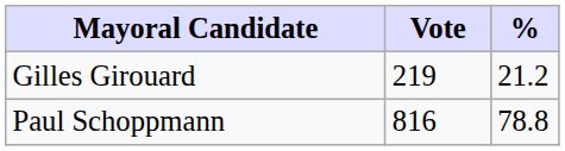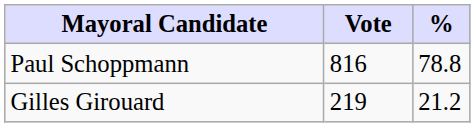 <table class="wikitable">
 <tr>
 <th style="background:#ddf; width:200px;">Mayoral Candidate</th>
 <th style="background:#ddf; width:50px;">Vote</th>
 <th style="background:#ddf; width:30px;">%</th>
 </tr>
 <tr>
+<td>Paul Schoppmann</td>
+<td>816</td>
+<td>78.8</td>
+</tr>
+<tr>
 <td>Gilles Girouard</td>
 <td>219</td>
 <td>21.2</td>
 </tr>
-<tr>
-<td>Paul Schoppmann</td>
-<td>816</td>
-<td>78.8</td>
-</tr>
 </table>
